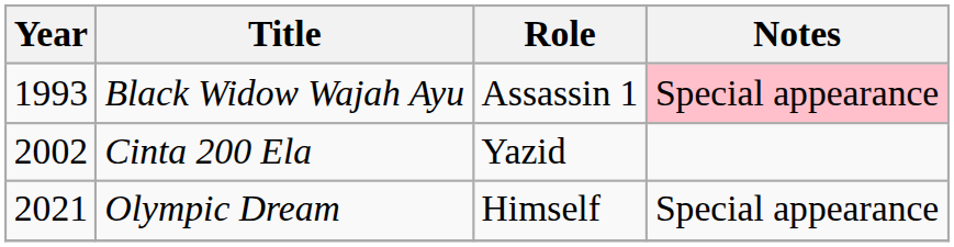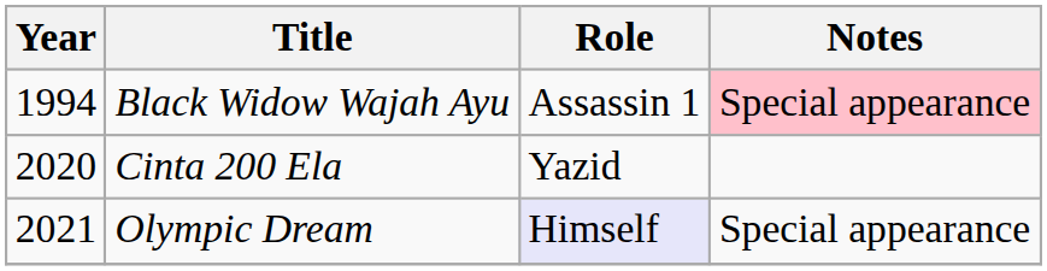 <table class="wikitable">
 <tr>
 <th>Year</th>
 <th>Title</th>
 <th>Role</th>
 <th>Notes</th>
 </tr>
 <tr>
-<td>1993</td>
+<td>1994</td>
 <td><em>Black Widow Wajah Ayu</em></td>
 <td>Assassin 1</td>
 <td style="background: pink;">Special appearance</td>
 </tr>
 <tr>
-<td>2002</td>
+<td>2020</td>
 <td><em>Cinta 200 Ela</em></td>
 <td>Yazid</td>
 <td></td>
 </tr>
 <tr>
 <td>2021</td>
 <td><em>Olympic Dream</em></td>
-<td>Himself</td>
+<td style="background: lavender;">Himself</td>
 <td>Special appearance</td>
 </tr>
 <tr>
 </tr>
 </table>
